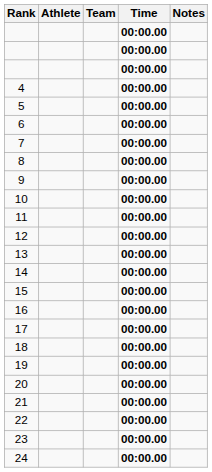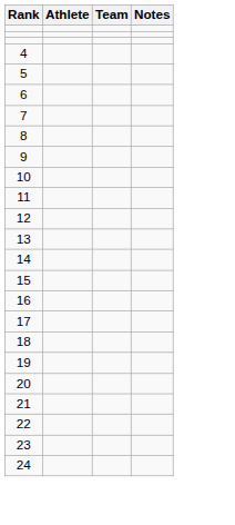 <table class="wikitable sortable" style="text-align:center">
 <tr>
 <th>Rank</th>
 <th>Athlete</th>
 <th>Team</th>
-<th>Time</th>
 <th>Notes</th>
 </tr>
 <tr>
 <td></td>
 <td align=left></td>
 <td></td>
-<td><strong>00:00.00</strong></td>
 <td></td>
 </tr>
 <tr>
 <td></td>
 <td align=left></td>
 <td></td>
-<td><strong>00:00.00</strong></td>
 <td></td>
 </tr>
 <tr>
 <td></td>
 <td align=left></td>
 <td></td>
-<td><strong>00:00.00</strong></td>
 <td></td>
 </tr>
 <tr>
 <td>4</td>
 <td align=left></td>
 <td></td>
-<td><strong>00:00.00</strong></td>
 <td></td>
 </tr>
 <tr>
 <td>5</td>
 <td align=left></td>
 <td></td>
-<td><strong>00:00.00</strong></td>
 <td></td>
 </tr>
 <tr>
 <td>6</td>
 <td align=left></td>
 <td></td>
-<td><strong>00:00.00</strong></td>
 <td></td>
 </tr>
 <tr>
 <td>7</td>
 <td align=left></td>
 <td></td>
-<td><strong>00:00.00</strong></td>
 <td></td>
 </tr>
 <tr>
 <td>8</td>
 <td align=left></td>
 <td></td>
-<td><strong>00:00.00</strong></td>
 <td></td>
 </tr>
 <tr>
 <td>9</td>
 <td align=left></td>
 <td></td>
-<td><strong>00:00.00</strong></td>
 <td></td>
 </tr>
 <tr>
 <td>10</td>
 <td align=left></td>
 <td></td>
-<td><strong>00:00.00</strong></td>
 <td></td>
 </tr>
 <tr>
 <td>11</td>
 <td align=left></td>
 <td></td>
-<td><strong>00:00.00</strong></td>
 <td></td>
 </tr>
 <tr>
 <td>12</td>
 <td align=left></td>
 <td></td>
-<td><strong>00:00.00</strong></td>
 <td></td>
 </tr>
 <tr>
 <td>13</td>
 <td align=left></td>
 <td></td>
-<td><strong>00:00.00</strong></td>
 <td></td>
 </tr>
 <tr>
 <td>14</td>
 <td align=left></td>
 <td></td>
-<td><strong>00:00.00</strong></td>
 <td></td>
 </tr>
 <tr>
 <td>15</td>
 <td align=left></td>
 <td></td>
-<td><strong>00:00.00</strong></td>
 <td></td>
 </tr>
 <tr>
 <td>16</td>
 <td align=left></td>
 <td></td>
-<td><strong>00:00.00</strong></td>
 <td></td>
 </tr>
 <tr>
 <td>17</td>
 <td align=left></td>
 <td></td>
-<td><strong>00:00.00</strong></td>
 <td></td>
 </tr>
 <tr>
 <td>18</td>
 <td align=left></td>
 <td></td>
-<td><strong>00:00.00</strong></td>
 <td></td>
 </tr>
 <tr>
 <td>19</td>
 <td align=left></td>
 <td></td>
-<td><strong>00:00.00</strong></td>
 <td></td>
 </tr>
 <tr>
 <td>20</td>
 <td align=left></td>
 <td></td>
-<td><strong>00:00.00</strong></td>
 <td></td>
 </tr>
 <tr>
 <td>21</td>
 <td align=left></td>
 <td></td>
-<td><strong>00:00.00</strong></td>
 <td></td>
 </tr>
 <tr>
 <td>22</td>
 <td align=left></td>
 <td></td>
-<td><strong>00:00.00</strong></td>
 <td></td>
 </tr>
 <tr>
 <td>23</td>
 <td align=left></td>
 <td></td>
-<td><strong>00:00.00</strong></td>
 <td></td>
 </tr>
 <tr>
 <td>24</td>
 <td align=left></td>
 <td></td>
-<td><strong>00:00.00</strong></td>
 <td></td>
 </tr>
 </table>
